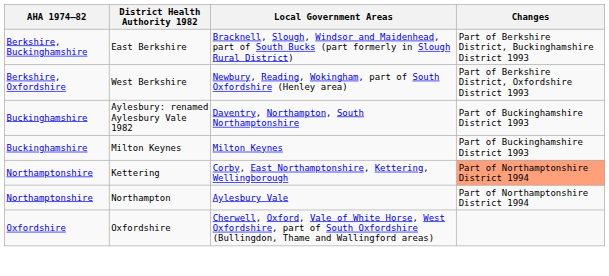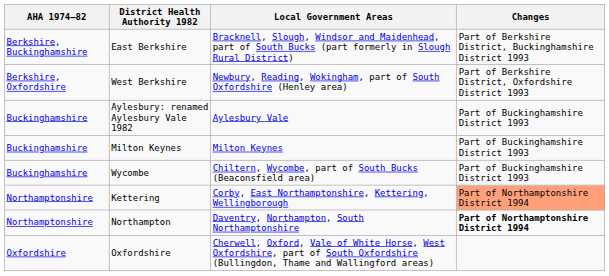 <table class="wikitable">
 <tr>
 <th>AHA 1974–82</th>
 <th>District Health Authority 1982</th>
 <th>Local Government Areas</th>
 <th>Changes</th>
 </tr>
 <tr>
 <td><a href='#'>Berkshire</a>, <a href='#'>Buckinghamshire</a></td>
 <td>East Berkshire</td>
 <td><a href='#'>Bracknell</a>, <a href='#'>Slough</a>, <a href='#'>Windsor and Maidenhead</a>, part of <a href='#'>South Bucks</a> (part formerly in <a href='#'>Slough Rural District</a>)</td>
 <td>Part of Berkshire District, Buckinghamshire District 1993</td>
 </tr>
 <tr>
 <td><a href='#'>Berkshire</a>, <a href='#'>Oxfordshire</a></td>
 <td>West Berkshire</td>
 <td><a href='#'>Newbury</a>, <a href='#'>Reading</a>, <a href='#'>Wokingham</a>, part of <a href='#'>South Oxfordshire</a> (Henley area)</td>
 <td>Part of Berkshire District, Oxfordshire District 1993</td>
 </tr>
 <tr>
 <td><a href='#'>Buckinghamshire</a></td>
 <td>Aylesbury: renamed Aylesbury Vale 1982</td>
-<td><a href='#'>Daventry</a>, <a href='#'>Northampton</a>, <a href='#'>South Northamptonshire</a></td>
+<td><a href='#'>Aylesbury Vale</a></td>
 <td>Part of Buckinghamshire District 1993</td>
 </tr>
 <tr>
 <td><a href='#'>Buckinghamshire</a></td>
 <td>Milton Keynes</td>
 <td><a href='#'>Milton Keynes</a></td>
+<td>Part of Buckinghamshire District 1993</td>
+</tr>
+<tr>
+<td><a href='#'>Buckinghamshire</a></td>
+<td>Wycombe</td>
+<td><a href='#'>Chiltern</a>, <a href='#'>Wycombe</a>, part of <a href='#'>South Bucks</a> (Beaconsfield area)</td>
 <td>Part of Buckinghamshire District 1993</td>
 </tr>
 <tr>
 <td><a href='#'>Northamptonshire</a></td>
 <td>Kettering</td>
 <td><a href='#'>Corby</a>, <a href='#'>East Northamptonshire</a>, <a href='#'>Kettering</a>, <a href='#'>Wellingborough</a></td>
 <td style="background: lightsalmon;">Part of Northamptonshire District 1994</td>
 </tr>
 <tr>
 <td><a href='#'>Northamptonshire</a></td>
 <td>Northampton</td>
-<td><a href='#'>Aylesbury Vale</a></td>
-<td>Part of Northamptonshire District 1994</td>
+<td><a href='#'>Daventry</a>, <a href='#'>Northampton</a>, <a href='#'>South Northamptonshire</a></td>
+<td><strong>Part of Northamptonshire District 1994</strong></td>
 </tr>
 <tr>
 <td><a href='#'>Oxfordshire</a></td>
 <td>Oxfordshire</td>
 <td><a href='#'>Cherwell</a>, <a href='#'>Oxford</a>, <a href='#'>Vale of White Horse</a>, <a href='#'>West Oxfordshire</a>, part of <a href='#'>South Oxfordshire</a> (Bullingdon, Thame and Wallingford areas)</td>
 <td></td>
 </tr>
 </table>
